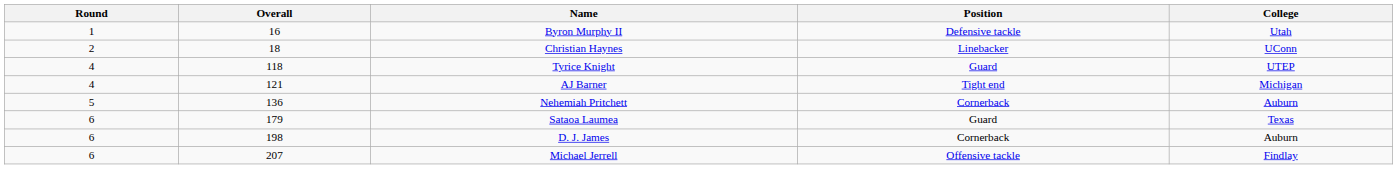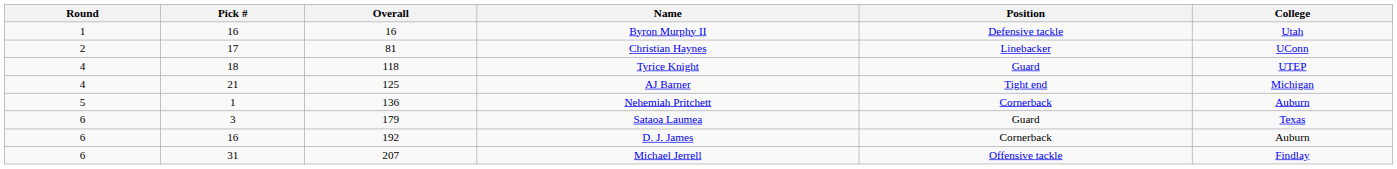 <table class="wikitable sortable sortable" style="width: 100%; text-align:center">
 <tr>
 <th>Round</th>
+<th>Pick #</th>
 <th>Overall</th>
 <th>Name</th>
 <th>Position</th>
 <th>College</th>
 </tr>
 <tr>
 <td>1</td>
 <td>16</td>
+<td>16</td>
 <td><a href='#'>Byron Murphy II</a></td>
 <td><a href='#'>Defensive tackle</a></td>
 <td><a href='#'>Utah</a></td>
 </tr>
 <tr>
 <td>2</td>
-<td>18</td>
+<td>17</td>
+<td>81</td>
 <td><a href='#'>Christian Haynes</a></td>
 <td><a href='#'>Linebacker</a></td>
 <td><a href='#'>UConn</a></td>
 </tr>
 <tr>
 <td>4</td>
+<td>18</td>
 <td>118</td>
 <td><a href='#'>Tyrice Knight</a></td>
 <td><a href='#'>Guard</a></td>
 <td><a href='#'>UTEP</a></td>
 </tr>
 <tr>
 <td>4</td>
-<td>121</td>
+<td>21</td>
+<td>125</td>
 <td><a href='#'>AJ Barner</a></td>
 <td><a href='#'>Tight end</a></td>
 <td><a href='#'>Michigan</a></td>
 </tr>
 <tr>
 <td>5</td>
+<td>1</td>
 <td>136</td>
 <td><a href='#'>Nehemiah Pritchett</a></td>
 <td><a href='#'>Cornerback</a></td>
 <td><a href='#'>Auburn</a></td>
 </tr>
 <tr>
 <td>6</td>
+<td>3</td>
 <td>179</td>
 <td><a href='#'>Sataoa Laumea</a></td>
 <td>Guard</td>
 <td><a href='#'>Texas</a></td>
 </tr>
 <tr>
 <td>6</td>
-<td>198</td>
+<td>16</td>
+<td>192</td>
 <td><a href='#'>D. J. James</a></td>
 <td>Cornerback</td>
 <td>Auburn</td>
 </tr>
 <tr>
 <td>6</td>
+<td>31</td>
 <td>207</td>
 <td><a href='#'>Michael Jerrell</a></td>
 <td><a href='#'>Offensive tackle</a></td>
 <td><a href='#'>Findlay</a></td>
 </tr>
 </table>
